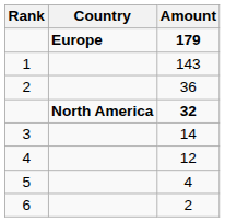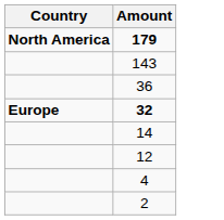 <table class="wikitable" style="text-align: center;">
 <tr>
-<th>Rank</th>
 <th>Country</th>
 <th>Amount</th>
 </tr>
 <tr>
-<td></td>
-<td style="text-align: left;"><strong>Europe</strong></td>
+<td style="text-align: left;"><strong>North America</strong></td>
 <td><strong>179</strong></td>
 </tr>
 <tr>
-<td>1</td>
 <td style="text-align: left;"></td>
 <td>143</td>
 </tr>
 <tr>
-<td>2</td>
 <td style="text-align: left;"></td>
 <td>36</td>
 </tr>
 <tr>
-<td></td>
-<td style="text-align: left;"><strong>North America</strong></td>
+<td style="text-align: left;"><strong>Europe</strong></td>
 <td><strong>32</strong></td>
 </tr>
 <tr>
-<td>3</td>
 <td style="text-align: left;"></td>
 <td>14</td>
 </tr>
 <tr>
-<td>4</td>
 <td style="text-align: left;"></td>
 <td>12</td>
 </tr>
 <tr>
-<td>5</td>
 <td style="text-align: left;"></td>
 <td>4</td>
 </tr>
 <tr>
-<td>6</td>
 <td style="text-align: left;"></td>
 <td>2</td>
 </tr>
 </table>
